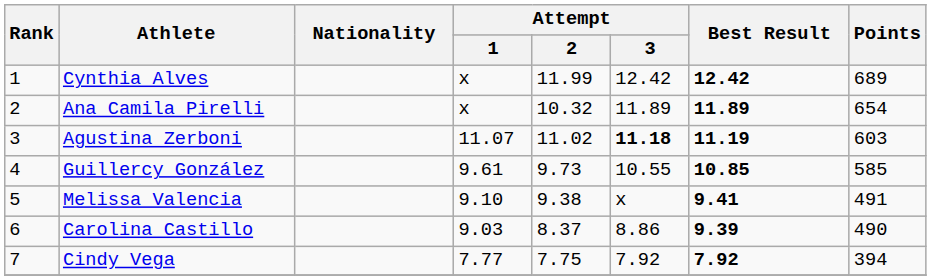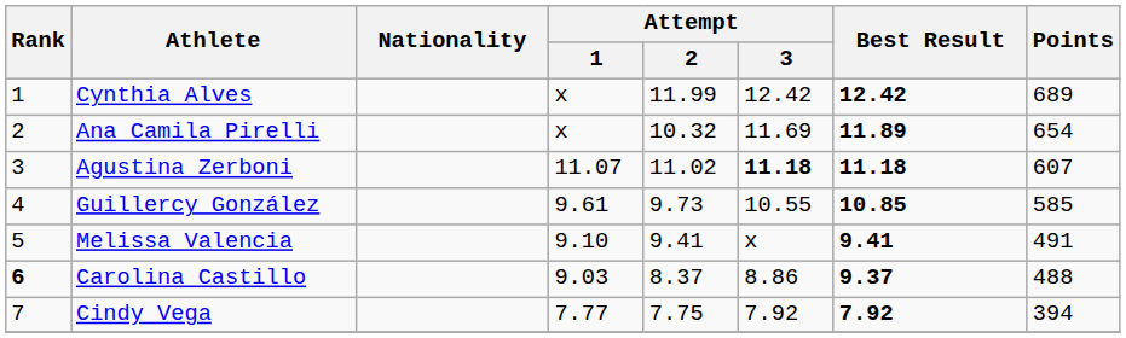 <table class="wikitable" style="font-size:95%" style="width:35em;" style="text-align:center">
 <tr>
 <th rowspan=2>Rank</th>
 <th rowspan=2 width=150>Athlete</th>
 <th rowspan=2 width=100>Nationality</th>
 <th colspan=3 width=150>Attempt</th>
 <th rowspan=2 width=100>Best Result</th>
 <th rowspan=2>Points</th>
 </tr>
 <tr>
 <th>1</th>
 <th>2</th>
 <th>3</th>
 </tr>
 <tr>
 <td>1</td>
 <td align=left><a href='#'>Cynthia Alves</a></td>
 <td align=left></td>
 <td>x</td>
 <td>11.99</td>
 <td>12.42</td>
 <td><strong>12.42</strong></td>
 <td>689</td>
 </tr>
 <tr>
 <td>2</td>
 <td align=left><a href='#'>Ana Camila Pirelli</a></td>
 <td align=left></td>
 <td>x</td>
 <td>10.32</td>
-<td>11.89</td>
+<td>11.69</td>
 <td><strong>11.89</strong></td>
 <td>654</td>
 </tr>
 <tr>
 <td>3</td>
 <td align=left><a href='#'>Agustina Zerboni</a></td>
 <td align=left></td>
 <td>11.07</td>
 <td>11.02</td>
 <td><strong>11.18</strong></td>
-<td><strong>11.19</strong></td>
-<td>603</td>
+<td><strong>11.18</strong></td>
+<td>607</td>
 </tr>
 <tr>
 <td>4</td>
 <td align=left><a href='#'>Guillercy González</a></td>
 <td align=left></td>
 <td>9.61</td>
 <td>9.73</td>
 <td>10.55</td>
 <td><strong>10.85</strong></td>
 <td>585</td>
 </tr>
 <tr>
 <td>5</td>
 <td align=left><a href='#'>Melissa Valencia</a></td>
 <td align=left></td>
 <td>9.10</td>
-<td>9.38</td>
+<td>9.41</td>
 <td>x</td>
 <td><strong>9.41</strong></td>
 <td>491</td>
 </tr>
 <tr>
-<td>6</td>
+<td><strong>6</strong></td>
 <td align=left><a href='#'>Carolina Castillo</a></td>
 <td align=left></td>
 <td>9.03</td>
 <td>8.37</td>
 <td>8.86</td>
-<td><strong>9.39</strong></td>
-<td>490</td>
+<td><strong>9.37</strong></td>
+<td>488</td>
 </tr>
 <tr>
 <td>7</td>
 <td align=left><a href='#'>Cindy Vega</a></td>
 <td align=left></td>
 <td>7.77</td>
 <td>7.75</td>
 <td>7.92</td>
 <td><strong>7.92</strong></td>
 <td>394</td>
 </tr>
 <tr>
 </tr>
 </table>
